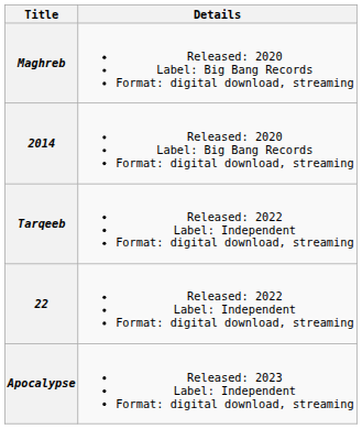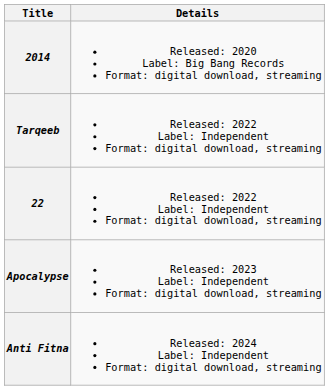 <table class="wikitable plainrowheaders" style="text-align:center;">
 <tr>
 <th scope="col">Title</th>
 <th scope="col">Details</th>
-</tr>
-<tr>
-<th scope="row"><em>Maghreb</em></th>
-<td><br><ul><li>Released: 2020</li><li>Label: Big Bang Records</li><li>Format: digital download, streaming</li></ul></td>
 </tr>
 <tr>
 <th scope="row"><em>2014</em></th>
 <td><br><ul><li>Released: 2020</li><li>Label: Big Bang Records</li><li>Format: digital download, streaming</li></ul></td>
 </tr>
 <tr>
 <th scope="row"><em>Tarqeeb</em></th>
 <td><br><ul><li>Released: 2022</li><li>Label: Independent</li><li>Format: digital download, streaming</li></ul></td>
 </tr>
 <tr>
 <th scope="row"><em>22</em></th>
 <td><br><ul><li>Released: 2022</li><li>Label: Independent</li><li>Format: digital download, streaming</li></ul></td>
 </tr>
 <tr>
 <th scope="row"><em>Apocalypse</em></th>
 <td><br><ul><li>Released: 2023</li><li>Label: Independent</li><li>Format: digital download, streaming</li></ul></td>
 </tr>
+<tr>
+<th scope="row"><em>Anti Fitna</em></th>
+<td><br><ul><li>Released: 2024</li><li>Label: Independent</li><li>Format: digital download, streaming</li></ul></td>
+</tr>
 </table>
